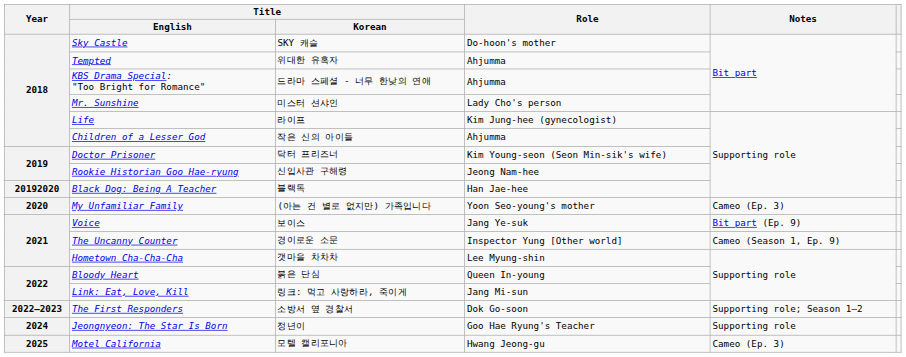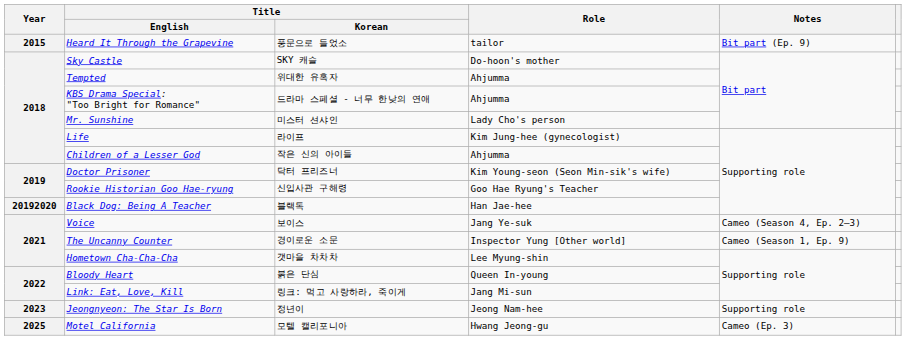 <table class="wikitable sortable plainrowheaders" style="text-align:left; font-size:100%; padding:0 auto; width:100%; margin:auto">
 <tr>
 <th scope="col" rowspan="2">Year</th>
 <th scope="col" colspan="2">Title</th>
 <th scope="col" rowspan="2">Role</th>
 <th scope="col" rowspan="2" class="unsortable">Notes</th>
 <th scope="col" rowspan="2" class="unsortable"></th>
 </tr>
 <tr>
 <th>English</th>
 <th>Korean</th>
+</tr>
+<tr>
+<th scope="row">2015</th>
+<td><em><a href='#'>Heard It Through the Grapevine</a></em></td>
+<td>풍문으로 들었소</td>
+<td>tailor</td>
+<td><a href='#'>Bit part</a> (Ep. 9)</td>
+<td></td>
 </tr>
 <tr>
 <th rowspan="6" scope="row">2018</th>
 <td><em><a href='#'>Sky Castle</a></em></td>
 <td>SKY 캐슬</td>
 <td>Do-hoon's mother</td>
 <td rowspan="4"><a href='#'>Bit part</a></td>
 <td></td>
 </tr>
 <tr>
 <td><em><a href='#'>Tempted</a></em></td>
 <td>위대한 유혹자</td>
 <td>Ahjumma</td>
 <td></td>
 </tr>
 <tr>
 <td><em><a href='#'>KBS Drama Special</a>:</em><br>"Too Bright for Romance"</td>
 <td>드라마 스페셜 - 너무 한낮의 연애</td>
 <td>Ahjumma</td>
 <td></td>
 </tr>
 <tr>
 <td><em><a href='#'>Mr. Sunshine</a></em></td>
 <td>미스터 션샤인</td>
 <td>Lady Cho's person</td>
 <td></td>
 </tr>
 <tr>
 <td><em><a href='#'>Life</a></em></td>
 <td>라이프</td>
 <td>Kim Jung-hee (gynecologist)</td>
 <td rowspan="5">Supporting role</td>
 <td></td>
 </tr>
 <tr>
 <td><em><a href='#'>Children of a Lesser God</a></em></td>
 <td>작은 신의 아이들</td>
 <td>Ahjumma</td>
 <td></td>
 </tr>
 <tr>
 <th rowspan="2" scope="row">2019</th>
 <td><em><a href='#'>Doctor Prisoner</a></em></td>
 <td>닥터 프리즈너</td>
 <td>Kim Young-seon (Seon Min-sik's wife)</td>
 <td></td>
 </tr>
 <tr>
 <td><em><a href='#'>Rookie Historian Goo Hae-ryung</a></em></td>
 <td>신입사관 구해령</td>
-<td>Jeong Nam-hee</td>
+<td>Goo Hae Ryung's Teacher</td>
 <td></td>
 </tr>
 <tr>
 <th scope="row">20192020</th>
 <td><em><a href='#'>Black Dog: Being A Teacher</a></em></td>
 <td>블랙독</td>
 <td>Han Jae-hee</td>
 <td></td>
 </tr>
 <tr>
-<th scope="row">2020</th>
-<td><em><a href='#'>My Unfamiliar Family</a></em></td>
-<td>(아는 건 별로 없지만) 가족입니다</td>
-<td>Yoon Seo-young's mother</td>
-<td>Cameo (Ep. 3)</td>
-<td></td>
-</tr>
-<tr>
 <th rowspan="3" scope="row">2021</th>
 <td><em><a href='#'>Voice</a></em></td>
 <td>보이스</td>
 <td>Jang Ye-suk</td>
-<td><a href='#'>Bit part</a> (Ep. 9)</td>
+<td>Cameo (Season 4, Ep. 2–3)</td>
 <td></td>
 </tr>
 <tr>
 <td><em><a href='#'>The Uncanny Counter</a></em></td>
 <td>경이로운 소문</td>
 <td>Inspector Yung [Other world]</td>
 <td>Cameo (Season 1, Ep. 9)</td>
 <td></td>
 </tr>
 <tr>
 <td><em><a href='#'>Hometown Cha-Cha-Cha</a></em></td>
 <td>갯마을 차차차</td>
 <td>Lee Myung-shin</td>
 <td rowspan="3">Supporting role</td>
 <td></td>
 </tr>
 <tr>
 <th scope="row" rowspan=2>2022</th>
 <td><em><a href='#'>Bloody Heart</a></em></td>
 <td>붉은 단심</td>
 <td>Queen In-young</td>
 <td></td>
 </tr>
 <tr>
 <td><em><a href='#'>Link: Eat, Love, Kill</a></em></td>
 <td>링크: 먹고 사랑하라, 죽이게</td>
 <td>Jang Mi-sun</td>
 <td></td>
 </tr>
 <tr>
-<th scope="row">2022–2023</th>
-<td><em><a href='#'>The First Responders</a></em></td>
-<td>소방서 옆 경찰서</td>
-<td>Dok Go-soon</td>
-<td>Supporting role; Season 1–2</td>
-<td></td>
-</tr>
-<tr>
-<th scope="row">2024</th>
+<th scope="row">2023</th>
 <td><em><a href='#'>Jeongnyeon: The Star Is Born</a></em></td>
 <td>정년이</td>
-<td>Goo Hae Ryung's Teacher</td>
+<td>Jeong Nam-hee</td>
 <td>Supporting role</td>
 <td></td>
 </tr>
 <tr>
 <th scope="row">2025</th>
 <td><em><a href='#'>Motel California</a></em></td>
 <td>모텔 캘리포니아</td>
 <td>Hwang Jeong-gu</td>
 <td>Cameo (Ep. 3)</td>
 <td></td>
 </tr>
 </table>
